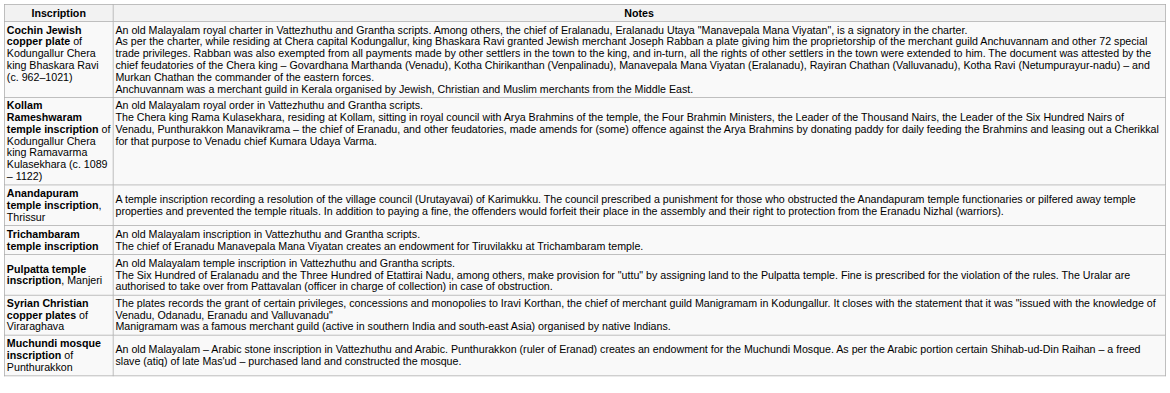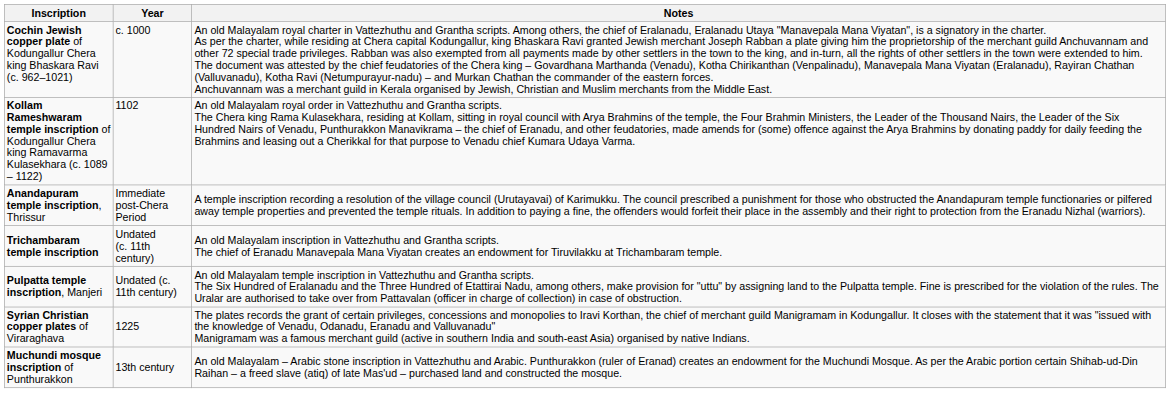 <table class="wikitable" style="text-align:left; font-size:90%">
 <tr>
 <th style="width:140px; text-align:center;">Inscription</th>
+<th>Year</th>
 <th style="text-align:center;">Notes</th>
 </tr>
 <tr style="vertical-align:top">
 <td><strong>Cochin Jewish copper plate</strong> of Kodungallur Chera king Bhaskara Ravi (c. 962–1021)</td>
+<td>c. 1000</td>
 <td>An old Malayalam royal charter in Vattezhuthu and Grantha scripts. Among others, the chief of Eralanadu, Eralanadu Utaya "Manavepala Mana Viyatan", is a signatory in the charter.<br>As per the charter, while residing at Chera capital Kodungallur, king Bhaskara Ravi granted Jewish merchant Joseph Rabban a plate giving him the proprietorship of the merchant guild Anchuvannam and other 72 special trade privileges. Rabban was also exempted from all payments made by other settlers in the town to the king, and in-turn, all the rights of other settlers in the town were extended to him. The document was attested by the chief feudatories of the Chera king – Govardhana Marthanda (Venadu), Kotha Chirikanthan (Venpalinadu), Manavepala Mana Viyatan (Eralanadu), Rayiran Chathan (Valluvanadu), Kotha Ravi (Netumpurayur-nadu) – and Murkan Chathan the commander of the eastern forces.<br>Anchuvannam was a merchant guild in Kerala organised by Jewish, Christian and Muslim merchants from the Middle East.</td>
 </tr>
 <tr style="vertical-align:top">
 <td><strong>Kollam Rameshwaram temple inscription</strong> of Kodungallur Chera king Ramavarma Kulasekhara (c. 1089 – 1122)</td>
+<td>1102</td>
 <td>An old Malayalam royal order in Vattezhuthu and Grantha scripts.<br>The Chera king Rama Kulasekhara, residing at Kollam, sitting in royal council with Arya Brahmins of the temple, the Four Brahmin Ministers, the Leader of the Thousand Nairs, the Leader of the Six Hundred Nairs of Venadu, Punthurakkon Manavikrama – the chief of Eranadu, and other feudatories, made amends for (some) offence against the Arya Brahmins by donating paddy for daily feeding the Brahmins and leasing out a Cherikkal for that purpose to Venadu chief Kumara Udaya Varma.</td>
 </tr>
 <tr>
 <td><strong>Anandapuram temple inscription</strong>, Thrissur</td>
+<td>Immediate post-Chera Period</td>
 <td>A temple inscription recording a resolution of the village council (Urutayavai) of Karimukku. The council prescribed a punishment for those who obstructed the Anandapuram temple functionaries or pilfered away temple properties and prevented the temple rituals. In addition to paying a fine, the offenders would forfeit their place in the assembly and their right to protection from the Eranadu Nizhal (warriors).</td>
 </tr>
 <tr>
 <td><strong>Trichambaram temple inscription</strong></td>
+<td>Undated<br>(c. 11th century)</td>
 <td>An old Malayalam inscription in Vattezhuthu and Grantha scripts.<br>The chief of Eranadu Manavepala Mana Viyatan creates an endowment for Tiruvilakku at Trichambaram temple.</td>
 </tr>
 <tr>
 <td><strong>Pulpatta temple inscription</strong>, Manjeri</td>
+<td>Undated (c. 11th century)</td>
 <td>An old Malayalam temple inscription in Vattezhuthu and Grantha scripts.<br>The Six Hundred of Eralanadu and the Three Hundred of Etattirai Nadu, among others, make provision for "uttu" by assigning land to the Pulpatta temple. Fine is prescribed for the violation of the rules. The Uralar are authorised to take over from Pattavalan (officer in charge of collection) in case of obstruction.</td>
 </tr>
 <tr>
 <td><strong>Syrian Christian copper plates</strong> of Viraraghava</td>
+<td>1225</td>
 <td>The plates records the grant of certain privileges, concessions and monopolies to Iravi Korthan, the chief of merchant guild Manigramam in Kodungallur. It closes with the statement that it was "issued with the knowledge of Venadu, Odanadu, Eranadu and Valluvanadu"<br>Manigramam was a famous merchant guild (active in southern India and south-east Asia) organised by native Indians.</td>
 </tr>
 <tr>
 <td><strong>Muchundi mosque inscription</strong> of Punthurakkon</td>
+<td>13th century</td>
 <td>An old Malayalam – Arabic stone inscription in Vattezhuthu and Arabic. Punthurakkon (ruler of Eranad) creates an endowment for the Muchundi Mosque. As per the Arabic portion certain Shihab-ud-Din Raihan – a freed slave (atiq) of late Mas'ud – purchased land and constructed the mosque.</td>
 </tr>
 </table>
